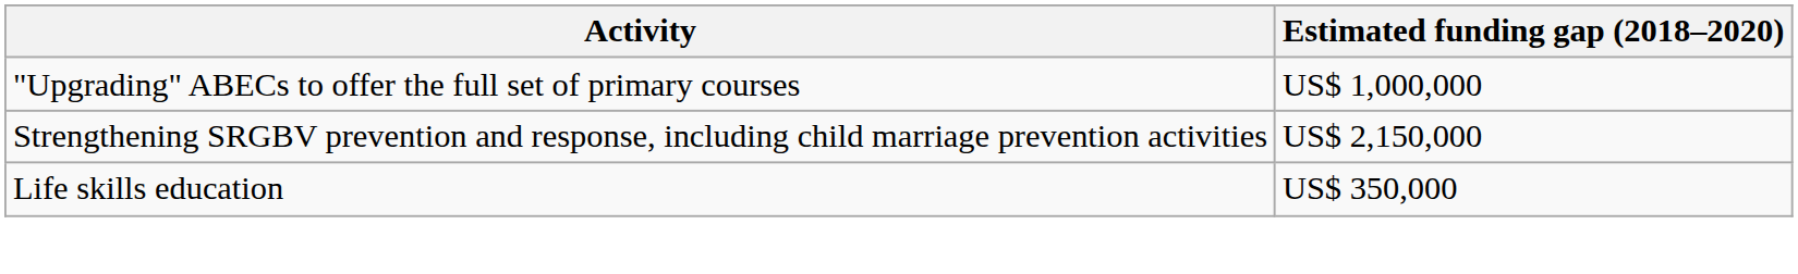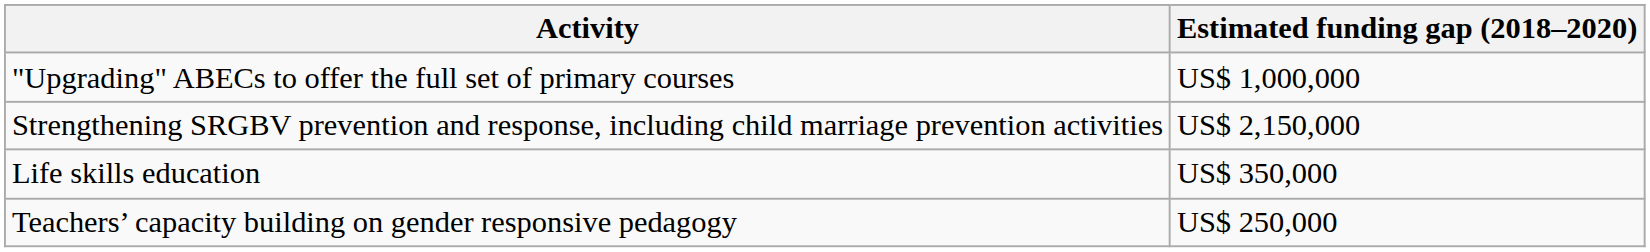 <table class="wikitable">
 <tr>
 <th>Activity</th>
 <th>Estimated funding gap (2018–2020)</th>
 </tr>
 <tr>
 <td>"Upgrading" ABECs to offer the full set of primary courses</td>
 <td>US$ 1,000,000</td>
 </tr>
 <tr>
 <td>Strengthening SRGBV prevention and response, including child marriage prevention activities</td>
 <td>US$ 2,150,000</td>
 </tr>
 <tr>
 <td>Life skills education</td>
 <td>US$ 350,000</td>
 </tr>
+<tr>
+<td>Teachers’ capacity building on gender responsive pedagogy</td>
+<td>US$ 250,000</td>
+</tr>
 </table>
